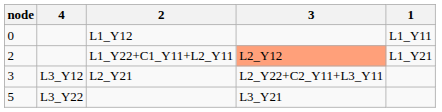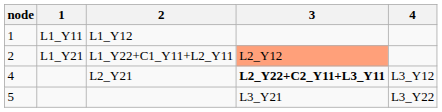 <table class="wikitable">
 <tr>
 <th>node</th>
-<th>4</th>
+<th>1</th>
 <th>2</th>
 <th>3</th>
-<th>1</th>
+<th>4</th>
 </tr>
 <tr>
-<td>0</td>
-<td></td>
+<td>1</td>
+<td>L1_Y11</td>
 <td>L1_Y12</td>
 <td></td>
-<td>L1_Y11</td>
+<td></td>
 </tr>
 <tr>
 <td>2</td>
-<td></td>
+<td>L1_Y21</td>
 <td>L1_Y22+C1_Y11+L2_Y11</td>
 <td style="background: lightsalmon;">L2_Y12</td>
-<td>L1_Y21</td>
-</tr>
-<tr>
-<td>3</td>
-<td>L3_Y12</td>
-<td>L2_Y21</td>
-<td>L2_Y22+C2_Y11+L3_Y11</td>
 <td></td>
 </tr>
 <tr>
+<td>4</td>
+<td></td>
+<td>L2_Y21</td>
+<td><strong>L2_Y22+C2_Y11+L3_Y11</strong></td>
+<td>L3_Y12</td>
+</tr>
+<tr>
 <td>5</td>
-<td>L3_Y22</td>
+<td></td>
 <td></td>
 <td>L3_Y21</td>
-<td></td>
+<td>L3_Y22</td>
 </tr>
 </table>
